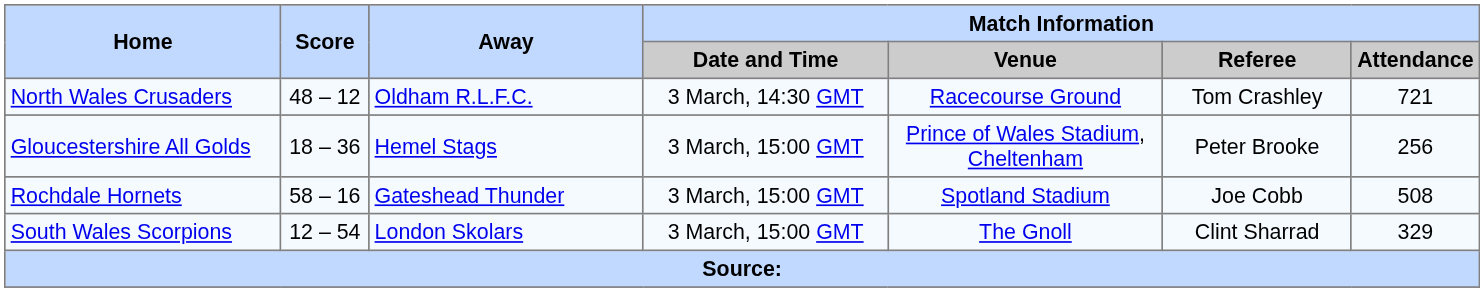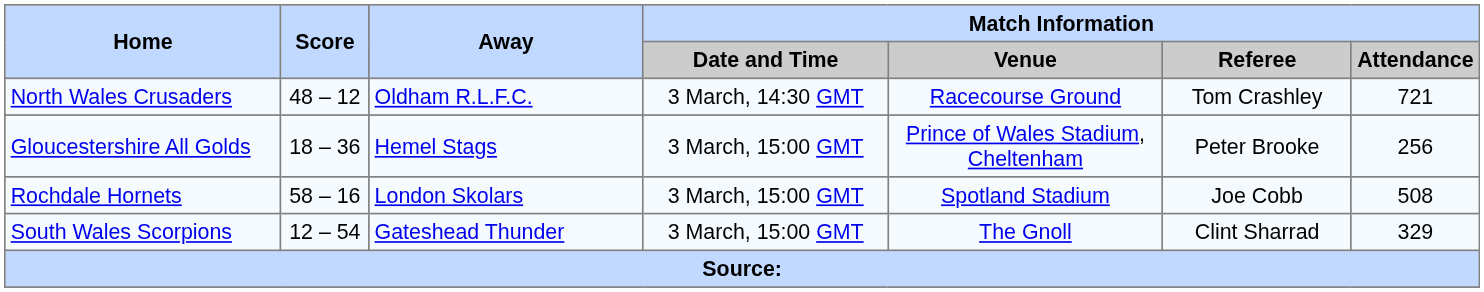 <table border="1" cellpadding="3" cellspacing="0" style="border-collapse:collapse; font-size:80%; text-align:center; width:100%;">
 <tr style="background:#c1d8ff;">
 <th rowspan="2" style="width:19%;">Home</th>
 <th rowspan="2" style="width:6%;">Score</th>
 <th rowspan="2" style="width:19%;">Away</th>
 <th colspan=6>Match Information</th>
 </tr>
 <tr style="background:#ccc;">
 <th width=17%>Date and Time</th>
 <th width=19%>Venue</th>
 <th width=13%>Referee</th>
 <th width=7%>Attendance</th>
 </tr>
 <tr style="background:#f5faff;">
 <td align=left>   <a href='#'>North Wales Crusaders</a></td>
 <td>48 – 12</td>
 <td align=left> <a href='#'>Oldham R.L.F.C.</a></td>
 <td>3 March, 14:30 <a href='#'>GMT</a></td>
 <td><a href='#'>Racecourse Ground</a></td>
 <td>Tom Crashley</td>
 <td>721</td>
 </tr>
 <tr style="background:#f5faff;">
 <td align=left> <a href='#'>Gloucestershire All Golds</a></td>
 <td>18 – 36</td>
 <td align=left> <a href='#'>Hemel Stags</a></td>
 <td>3 March, 15:00 <a href='#'>GMT</a></td>
 <td><a href='#'>Prince of Wales Stadium</a>, <a href='#'>Cheltenham</a></td>
 <td>Peter Brooke</td>
 <td>256</td>
 </tr>
 <tr style="background:#f5faff;">
 <td align=left> <a href='#'>Rochdale Hornets</a></td>
 <td>58 – 16</td>
-<td align=left> <a href='#'>Gateshead Thunder</a></td>
+<td align=left> <a href='#'>London Skolars</a></td>
 <td>3 March, 15:00 <a href='#'>GMT</a></td>
 <td><a href='#'>Spotland Stadium</a></td>
 <td>Joe Cobb</td>
 <td>508</td>
 </tr>
 <tr style="background:#f5faff;">
 <td align=left> <a href='#'>South Wales Scorpions</a></td>
 <td>12 – 54</td>
-<td align=left> <a href='#'>London Skolars</a></td>
+<td align=left> <a href='#'>Gateshead Thunder</a></td>
 <td>3 March, 15:00 <a href='#'>GMT</a></td>
 <td><a href='#'>The Gnoll</a></td>
 <td>Clint Sharrad</td>
 <td>329</td>
 </tr>
 <tr style="background:#c1d8ff;">
 <th colspan=12>Source:</th>
 </tr>
 </table>
